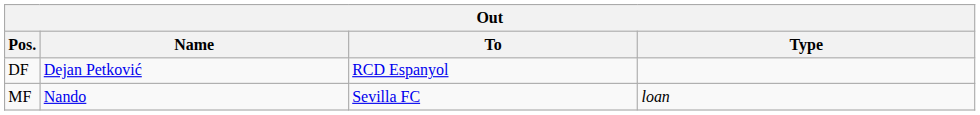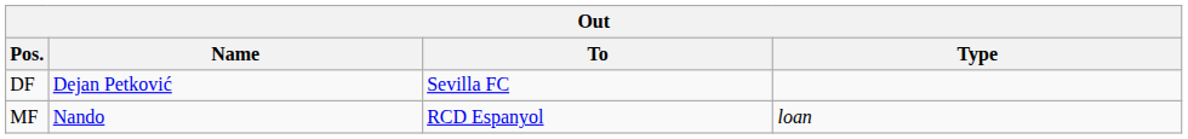 <table class="wikitable" style="font-size:90%;width:99%;">
 <tr>
 <th colspan="4">Out</th>
 </tr>
 <tr>
 <th width=3%>Pos.</th>
 <th width=32%>Name</th>
 <th width=30%>To</th>
 <th width=35%>Type</th>
 </tr>
 <tr>
 <td>DF</td>
 <td><a href='#'>Dejan Petković</a></td>
-<td><a href='#'>RCD Espanyol</a></td>
+<td><a href='#'>Sevilla FC</a></td>
 <td></td>
 </tr>
 <tr>
 <td>MF</td>
 <td><a href='#'>Nando</a></td>
-<td><a href='#'>Sevilla FC</a></td>
+<td><a href='#'>RCD Espanyol</a></td>
 <td><em>loan</em></td>
 </tr>
 </table>
